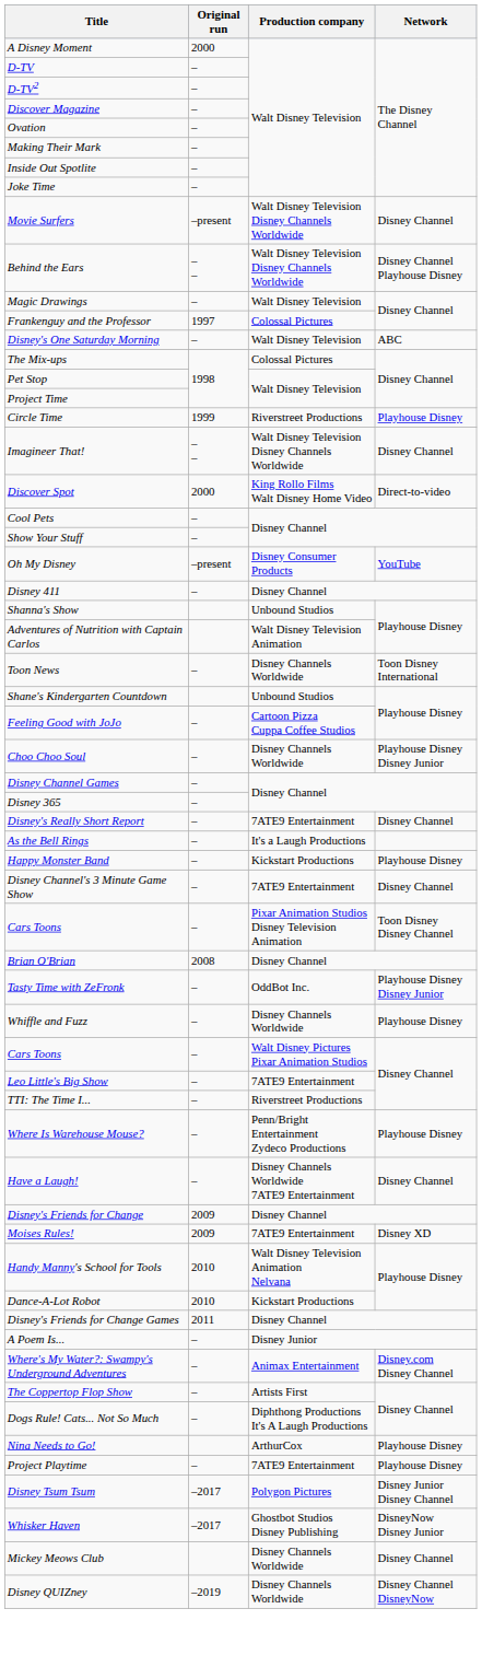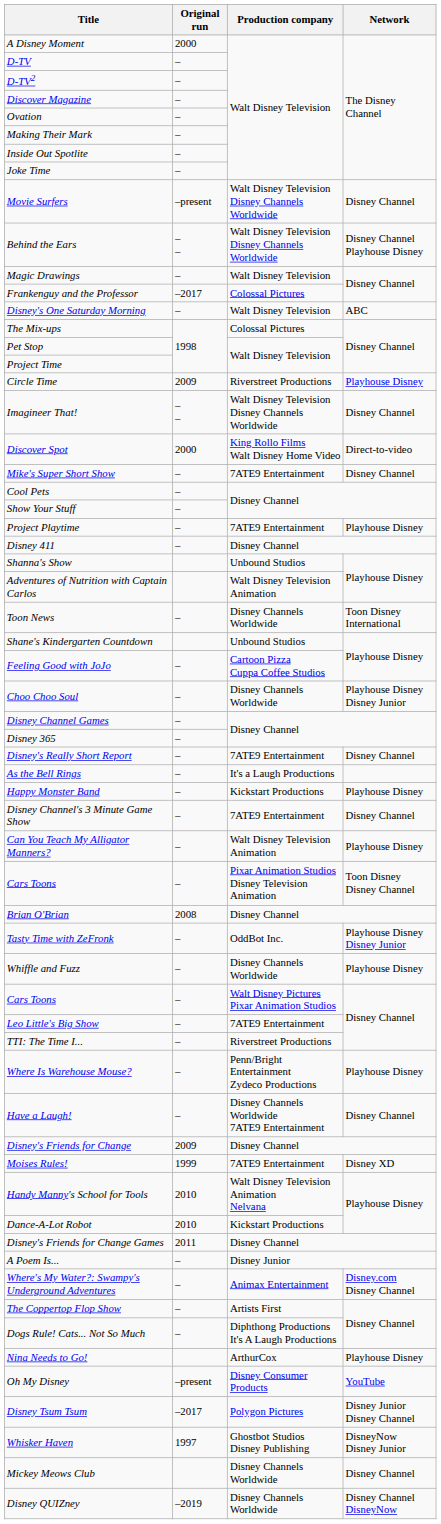 <table class="wikitable sortable" style="font-size: 95%;">
 <tr bgcolor="#B0C4DE">
 <th>Title</th>
 <th>Original run</th>
 <th>Production company</th>
 <th>Network</th>
 </tr>
 <tr>
 <td><em>A Disney Moment</em></td>
 <td>2000</td>
 <td rowspan="8">Walt Disney Television</td>
 <td rowspan="8">The Disney Channel</td>
 </tr>
 <tr>
 <td><em><a href='#'>D-TV</a></em></td>
 <td>–</td>
 </tr>
 <tr>
 <td><em><a href='#'>D-TV<sup>2</sup></a></em></td>
 <td>–</td>
 </tr>
 <tr>
 <td><em><a href='#'>Discover Magazine</a></em></td>
 <td>–</td>
 </tr>
 <tr>
 <td><em>Ovation</em></td>
 <td>–</td>
 </tr>
 <tr>
 <td><em>Making Their Mark</em></td>
 <td>–</td>
 </tr>
 <tr>
 <td><em>Inside Out Spotlite</em></td>
 <td>–</td>
 </tr>
 <tr>
 <td><em>Joke Time</em></td>
 <td>–</td>
 </tr>
 <tr>
 <td><em><a href='#'>Movie Surfers</a></em></td>
 <td>–present</td>
 <td>Walt Disney Television<br><a href='#'>Disney Channels Worldwide</a></td>
 <td>Disney Channel</td>
 </tr>
 <tr>
 <td><em>Behind the Ears</em></td>
 <td>–<br>–</td>
 <td>Walt Disney Television<br><a href='#'>Disney Channels Worldwide</a></td>
 <td>Disney Channel<br>Playhouse Disney</td>
 </tr>
 <tr>
 <td><em>Magic Drawings</em></td>
 <td>–</td>
 <td>Walt Disney Television</td>
 <td rowspan="2">Disney Channel</td>
 </tr>
 <tr>
 <td><em>Frankenguy and the Professor</em></td>
-<td>1997</td>
+<td>–2017</td>
 <td><a href='#'>Colossal Pictures</a></td>
 </tr>
 <tr>
 <td><em><a href='#'>Disney's One Saturday Morning</a></em></td>
 <td>–</td>
 <td>Walt Disney Television</td>
 <td>ABC</td>
 </tr>
 <tr>
 <td><em>The Mix-ups</em></td>
 <td rowspan="3">1998</td>
 <td>Colossal Pictures</td>
 <td rowspan="3">Disney Channel</td>
 </tr>
 <tr>
 <td><em>Pet Stop</em></td>
 <td rowspan="2">Walt Disney Television</td>
 </tr>
 <tr>
 <td><em>Project Time</em></td>
 </tr>
 <tr>
 <td><em>Circle Time</em></td>
-<td>1999</td>
+<td>2009</td>
 <td>Riverstreet Productions</td>
 <td><a href='#'>Playhouse Disney</a></td>
 </tr>
 <tr>
 <td><em>Imagineer That!</em></td>
 <td>–<br>–</td>
 <td>Walt Disney Television<br>Disney Channels Worldwide</td>
 <td>Disney Channel</td>
 </tr>
 <tr>
 <td><em><a href='#'>Discover Spot</a></em></td>
 <td>2000</td>
 <td><a href='#'>King Rollo Films</a><br>Walt Disney Home Video</td>
 <td>Direct-to-video</td>
 </tr>
 <tr>
+<td><em><a href='#'>Mike's Super Short Show</a></em></td>
+<td>–</td>
+<td>7ATE9 Entertainment</td>
+<td>Disney Channel</td>
+</tr>
+<tr>
 <td><em>Cool Pets</em></td>
 <td>–</td>
 <td colspan="2" rowspan="2">Disney Channel</td>
 </tr>
 <tr>
 <td><em>Show Your Stuff</em></td>
 <td>–</td>
 </tr>
 <tr>
-<td><em>Oh My Disney</em></td>
-<td>–present</td>
-<td><a href='#'>Disney Consumer Products</a></td>
-<td><a href='#'>YouTube</a></td>
+<td><em>Project Playtime</em></td>
+<td>–</td>
+<td>7ATE9 Entertainment</td>
+<td>Playhouse Disney</td>
 </tr>
 <tr>
 <td><em>Disney 411</em></td>
 <td>–</td>
 <td colspan="2">Disney Channel</td>
 </tr>
 <tr>
 <td><em>Shanna's Show</em></td>
 <td></td>
 <td>Unbound Studios</td>
 <td rowspan="2">Playhouse Disney</td>
 </tr>
 <tr>
 <td><em>Adventures of Nutrition with Captain Carlos</em></td>
 <td></td>
 <td>Walt Disney Television Animation</td>
 </tr>
 <tr>
 <td><em>Toon News</em></td>
 <td>–</td>
 <td>Disney Channels Worldwide</td>
 <td>Toon Disney International</td>
 </tr>
 <tr>
 <td><em>Shane's Kindergarten Countdown</em></td>
 <td></td>
 <td>Unbound Studios</td>
 <td rowspan="2">Playhouse Disney</td>
 </tr>
 <tr>
 <td><em><a href='#'>Feeling Good with JoJo</a></em></td>
 <td>–</td>
 <td><a href='#'>Cartoon Pizza</a><br><a href='#'>Cuppa Coffee Studios</a></td>
 </tr>
 <tr>
 <td><em><a href='#'>Choo Choo Soul</a></em></td>
 <td>–</td>
 <td>Disney Channels Worldwide</td>
 <td>Playhouse Disney<br>Disney Junior</td>
 </tr>
 <tr>
 <td><em><a href='#'>Disney Channel Games</a></em></td>
 <td>–</td>
 <td colspan="2" rowspan="2">Disney Channel</td>
 </tr>
 <tr>
 <td><em>Disney 365</em></td>
 <td>–</td>
 </tr>
 <tr>
 <td><em><a href='#'>Disney's Really Short Report</a></em></td>
 <td>–</td>
 <td>7ATE9 Entertainment</td>
 <td>Disney Channel</td>
 </tr>
 <tr>
 <td><em><a href='#'>As the Bell Rings</a></em></td>
 <td>–</td>
 <td>It's a Laugh Productions</td>
 <td></td>
 </tr>
 <tr>
 <td><em><a href='#'>Happy Monster Band</a></em></td>
 <td>–</td>
 <td>Kickstart Productions</td>
 <td>Playhouse Disney</td>
 </tr>
 <tr>
 <td><em>Disney Channel's 3 Minute Game Show</em></td>
 <td>–</td>
 <td>7ATE9 Entertainment</td>
 <td>Disney Channel</td>
 </tr>
 <tr>
+<td><em><a href='#'>Can You Teach My Alligator Manners?</a></em></td>
+<td>–</td>
+<td>Walt Disney Television Animation</td>
+<td>Playhouse Disney</td>
+</tr>
+<tr>
 <td><em><a href='#'>Cars Toons</a></em></td>
 <td>–</td>
 <td><a href='#'>Pixar Animation Studios</a><br>Disney Television Animation</td>
 <td>Toon Disney<br>Disney Channel</td>
 </tr>
 <tr>
 <td><em><a href='#'>Brian O'Brian</a></em></td>
 <td>2008</td>
 <td colspan="2">Disney Channel</td>
 </tr>
 <tr>
 <td><em><a href='#'>Tasty Time with ZeFronk</a></em></td>
 <td>–</td>
 <td>OddBot Inc.</td>
 <td>Playhouse Disney<br><a href='#'>Disney Junior</a></td>
 </tr>
 <tr>
 <td><em>Whiffle and Fuzz</em></td>
 <td>–</td>
 <td>Disney Channels Worldwide</td>
 <td>Playhouse Disney</td>
 </tr>
 <tr>
 <td><em><a href='#'>Cars Toons</a></em></td>
 <td>–</td>
 <td><a href='#'>Walt Disney Pictures</a><br><a href='#'>Pixar Animation Studios</a></td>
 <td rowspan="3">Disney Channel</td>
 </tr>
 <tr>
 <td><em><a href='#'>Leo Little's Big Show</a></em></td>
 <td>–</td>
 <td>7ATE9 Entertainment</td>
 </tr>
 <tr>
 <td><em>TTI: The Time I...</em></td>
 <td>–</td>
 <td>Riverstreet Productions</td>
 </tr>
 <tr>
 <td><em><a href='#'>Where Is Warehouse Mouse?</a></em></td>
 <td>–</td>
 <td>Penn/Bright Entertainment<br>Zydeco Productions</td>
 <td>Playhouse Disney</td>
 </tr>
 <tr>
 <td><em><a href='#'>Have a Laugh!</a></em></td>
 <td>–</td>
 <td>Disney Channels Worldwide<br>7ATE9 Entertainment</td>
 <td>Disney Channel</td>
 </tr>
 <tr>
 <td><em><a href='#'>Disney's Friends for Change</a></em></td>
 <td>2009</td>
 <td colspan="2">Disney Channel</td>
 </tr>
 <tr>
 <td><em><a href='#'>Moises Rules!</a></em></td>
-<td>2009</td>
+<td>1999</td>
 <td>7ATE9 Entertainment</td>
 <td>Disney XD</td>
 </tr>
 <tr>
 <td><em><a href='#'>Handy Manny</a>'s School for Tools</em></td>
 <td>2010</td>
 <td>Walt Disney Television Animation<br><a href='#'>Nelvana</a></td>
 <td rowspan="2">Playhouse Disney</td>
 </tr>
 <tr>
 <td><em>Dance-A-Lot Robot</em></td>
 <td>2010</td>
 <td>Kickstart Productions</td>
 </tr>
 <tr>
 <td><em>Disney's Friends for Change Games</em></td>
 <td>2011</td>
 <td colspan="2">Disney Channel</td>
 </tr>
 <tr>
 <td><em>A Poem Is...</em></td>
 <td>–</td>
 <td colspan="2">Disney Junior</td>
 </tr>
 <tr>
 <td><em><a href='#'>Where's My Water?: Swampy's Underground Adventures</a></em></td>
 <td>–</td>
 <td><a href='#'>Animax Entertainment</a></td>
 <td><a href='#'>Disney.com</a><br>Disney Channel</td>
 </tr>
 <tr>
 <td><em><a href='#'>The Coppertop Flop Show</a></em></td>
 <td>–</td>
 <td>Artists First</td>
 <td rowspan="2">Disney Channel</td>
 </tr>
 <tr>
 <td><em>Dogs Rule! Cats... Not So Much</em></td>
 <td>–</td>
 <td>Diphthong Productions<br>It's A Laugh Productions</td>
 </tr>
 <tr>
 <td><em><a href='#'>Nina Needs to Go!</a></em></td>
 <td></td>
 <td>ArthurCox</td>
 <td>Playhouse Disney</td>
 </tr>
 <tr>
-<td><em>Project Playtime</em></td>
-<td>–</td>
-<td>7ATE9 Entertainment</td>
-<td>Playhouse Disney</td>
+<td><em>Oh My Disney</em></td>
+<td>–present</td>
+<td><a href='#'>Disney Consumer Products</a></td>
+<td><a href='#'>YouTube</a></td>
 </tr>
 <tr>
 <td><em><a href='#'>Disney Tsum Tsum</a></em></td>
 <td>–2017</td>
 <td><a href='#'>Polygon Pictures</a></td>
 <td>Disney Junior<br>Disney Channel</td>
 </tr>
 <tr>
 <td><em><a href='#'>Whisker Haven</a></em></td>
-<td>–2017</td>
+<td>1997</td>
 <td>Ghostbot Studios<br>Disney Publishing</td>
 <td>DisneyNow<br>Disney Junior</td>
 </tr>
 <tr>
 <td><em>Mickey Meows Club</em></td>
 <td></td>
 <td>Disney Channels Worldwide</td>
 <td>Disney Channel</td>
 </tr>
 <tr>
 <td><em>Disney QUIZney</em></td>
 <td>–2019</td>
 <td>Disney Channels Worldwide</td>
 <td>Disney Channel<br><a href='#'>DisneyNow</a></td>
 </tr>
 </table>
